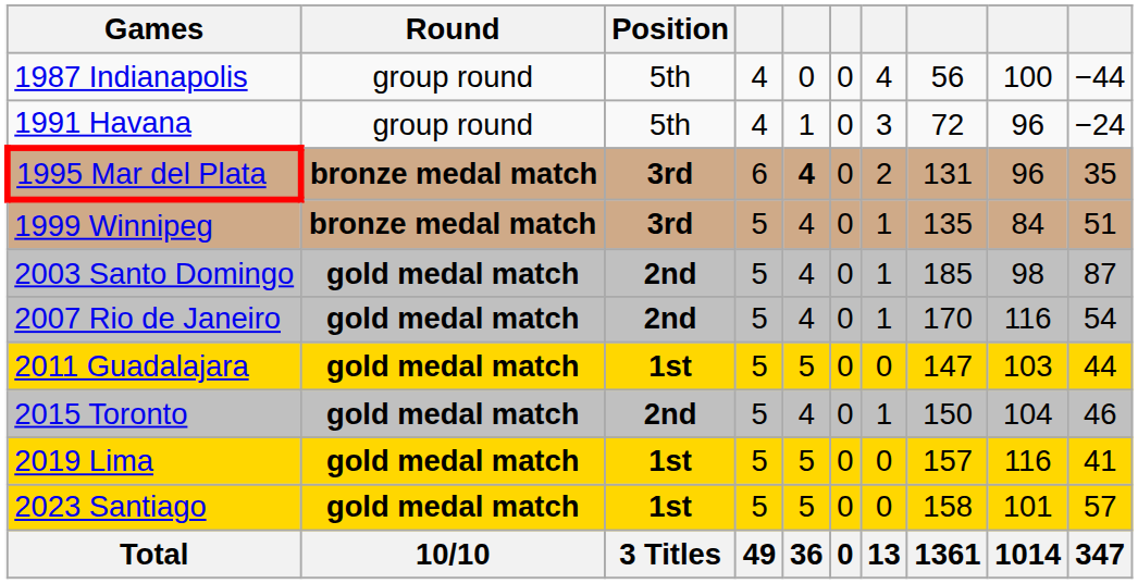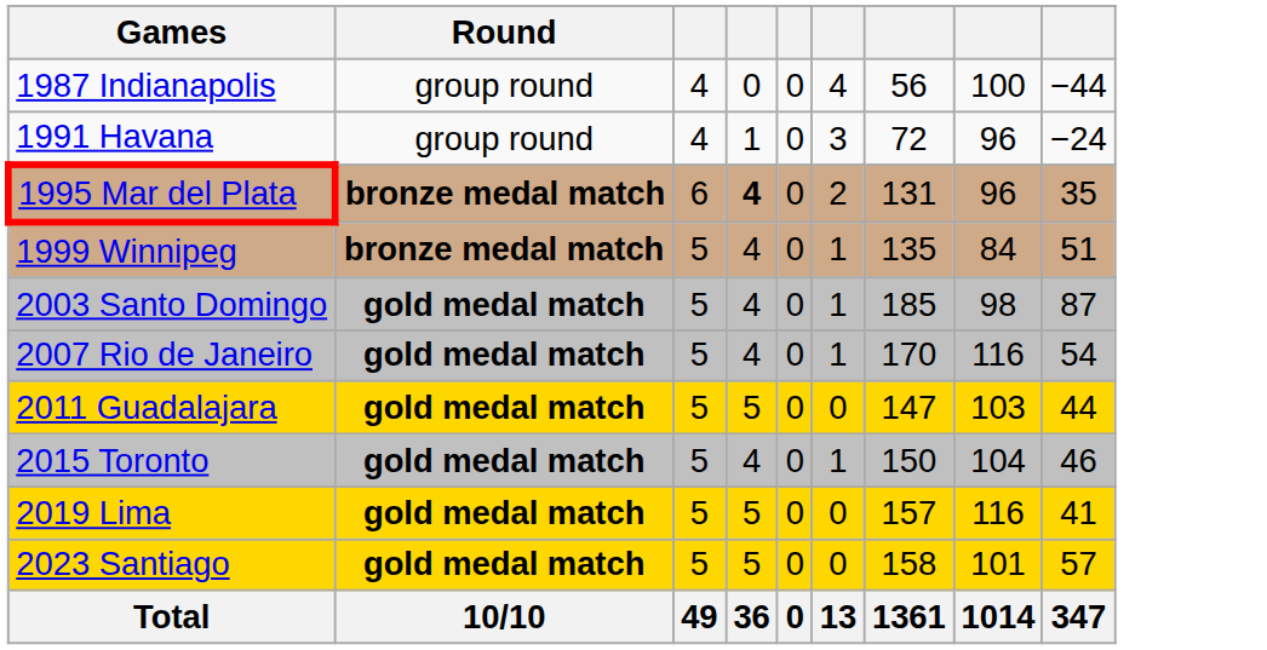 <table class="wikitable" style="text-align:center; font-size:90%;">
 <tr>
 <th>Games</th>
 <th>Round</th>
-<th>Position</th>
 <th></th>
 <th></th>
 <th></th>
 <th></th>
 <th></th>
 <th></th>
 <th></th>
 </tr>
 <tr>
 <td align=left> <a href='#'>1987 Indianapolis</a></td>
 <td>group round</td>
-<td>5th</td>
 <td>4</td>
 <td>0</td>
 <td>0</td>
 <td>4</td>
 <td>56</td>
 <td>100</td>
 <td>−44</td>
 </tr>
 <tr>
 <td align=left> <a href='#'>1991 Havana</a></td>
 <td>group round</td>
-<td>5th</td>
 <td>4</td>
 <td>1</td>
 <td>0</td>
 <td>3</td>
 <td>72</td>
 <td>96</td>
 <td>−24</td>
 </tr>
 <tr style="background:#cfaa88;">
 <td style="border: 3px solid red" align=left> <a href='#'>1995 Mar del Plata</a></td>
 <td><strong>bronze medal match</strong></td>
-<td><strong>3rd</strong></td>
 <td>6</td>
 <td><strong>4</strong></td>
 <td>0</td>
 <td>2</td>
 <td>131</td>
 <td>96</td>
 <td>35</td>
 </tr>
 <tr style="background:#cfaa88;">
 <td align=left> <a href='#'>1999 Winnipeg</a></td>
 <td><strong>bronze medal match</strong></td>
-<td><strong>3rd</strong></td>
 <td>5</td>
 <td>4</td>
 <td>0</td>
 <td>1</td>
 <td>135</td>
 <td>84</td>
 <td>51</td>
 </tr>
 <tr style="background:silver;">
 <td align=left> <a href='#'>2003 Santo Domingo</a></td>
 <td><strong>gold medal match</strong></td>
-<td><strong>2nd</strong></td>
 <td>5</td>
 <td>4</td>
 <td>0</td>
 <td>1</td>
 <td>185</td>
 <td>98</td>
 <td>87</td>
 </tr>
 <tr style="background:silver;">
 <td align=left> <a href='#'>2007 Rio de Janeiro</a></td>
 <td><strong>gold medal match</strong></td>
-<td><strong>2nd</strong></td>
 <td>5</td>
 <td>4</td>
 <td>0</td>
 <td>1</td>
 <td>170</td>
 <td>116</td>
 <td>54</td>
 </tr>
 <tr style="background:gold;">
 <td align=left> <a href='#'>2011 Guadalajara</a></td>
 <td><strong>gold medal match</strong></td>
-<td><strong>1st</strong></td>
 <td>5</td>
 <td>5</td>
 <td>0</td>
 <td>0</td>
 <td>147</td>
 <td>103</td>
 <td>44</td>
 </tr>
 <tr style="background:silver;">
 <td align=left> <a href='#'>2015 Toronto</a></td>
 <td><strong>gold medal match</strong></td>
-<td><strong>2nd</strong></td>
 <td>5</td>
 <td>4</td>
 <td>0</td>
 <td>1</td>
 <td>150</td>
 <td>104</td>
 <td>46</td>
 </tr>
 <tr style="background:gold;">
 <td align=left> <a href='#'>2019 Lima</a></td>
 <td><strong>gold medal match</strong></td>
-<td><strong>1st</strong></td>
 <td>5</td>
 <td>5</td>
 <td>0</td>
 <td>0</td>
 <td>157</td>
 <td>116</td>
 <td>41</td>
 </tr>
 <tr style="background:gold;">
 <td align=left> <a href='#'>2023 Santiago</a></td>
 <td><strong>gold medal match</strong></td>
-<td><strong>1st</strong></td>
 <td>5</td>
 <td>5</td>
 <td>0</td>
 <td>0</td>
 <td>158</td>
 <td>101</td>
 <td>57</td>
 </tr>
 <tr>
 <th>Total</th>
 <th>10/10</th>
-<th>3 Titles</th>
 <th>49</th>
 <th>36</th>
 <th>0</th>
 <th>13</th>
 <th>1361</th>
 <th>1014</th>
 <th>347</th>
 </tr>
 </table>
